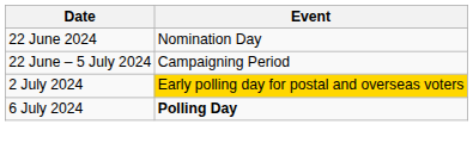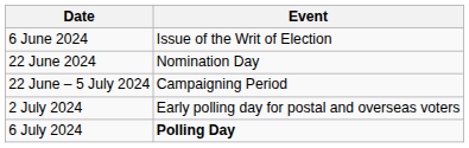 <table class="wikitable">
 <tr>
 <th>Date</th>
 <th>Event</th>
+</tr>
+<tr>
+<td>6 June 2024</td>
+<td>Issue of the Writ of Election</td>
 </tr>
 <tr>
 <td>22 June 2024</td>
 <td>Nomination Day</td>
 </tr>
 <tr>
 <td>22 June – 5 July 2024</td>
 <td>Campaigning Period</td>
 </tr>
 <tr>
 <td>2 July 2024</td>
-<td style="background: gold;">Early polling day for postal and overseas voters</td>
+<td>Early polling day for postal and overseas voters</td>
 </tr>
 <tr>
 <td>6 July 2024</td>
 <td><strong>Polling Day</strong></td>
 </tr>
 </table>
